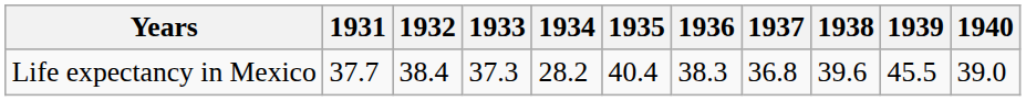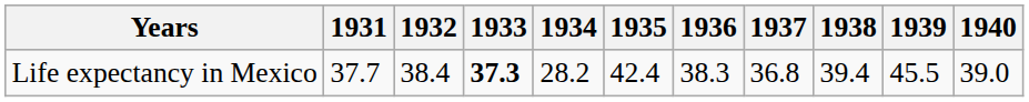 <table class="wikitable">
 <tr>
 <th>Years</th>
 <th>1931</th>
 <th>1932</th>
 <th>1933</th>
 <th>1934</th>
 <th>1935</th>
 <th>1936</th>
 <th>1937</th>
 <th>1938</th>
 <th>1939</th>
 <th>1940</th>
 </tr>
 <tr>
 <td>Life expectancy in Mexico</td>
 <td>37.7</td>
 <td>38.4</td>
-<td>37.3</td>
+<td><strong>37.3</strong></td>
 <td>28.2</td>
-<td>40.4</td>
+<td>42.4</td>
 <td>38.3</td>
 <td>36.8</td>
-<td>39.6</td>
+<td>39.4</td>
 <td>45.5</td>
 <td>39.0</td>
 </tr>
 </table>
